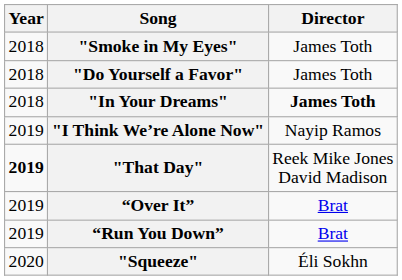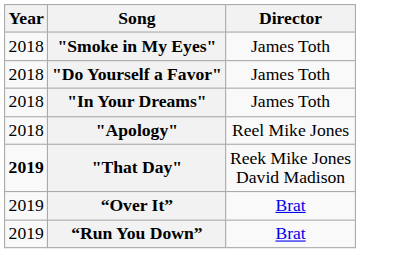 <table class="wikitable plainrowheaders" style=text-align:center;>
 <tr>
 <th>Year</th>
 <th>Song</th>
 <th>Director</th>
 </tr>
 <tr>
 <td>2018</td>
 <th scope="row">"Smoke in My Eyes"</th>
 <td>James Toth</td>
 </tr>
 <tr>
 <td>2018</td>
 <th scope="row">"Do Yourself a Favor"</th>
 <td>James Toth</td>
 </tr>
 <tr>
 <td>2018</td>
 <th scope="row">"In Your Dreams"</th>
-<td><strong>James Toth</strong></td>
+<td>James Toth</td>
 </tr>
 <tr>
-<td>2019</td>
-<th scope="row">"I Think We’re Alone Now"</th>
-<td>Nayip Ramos</td>
+<td>2018</td>
+<th scope="row">"Apology"</th>
+<td>Reel Mike Jones</td>
 </tr>
 <tr>
 <td><strong>2019</strong></td>
 <th scope="row">"That Day"</th>
 <td>Reek Mike Jones<br>David Madison</td>
 </tr>
 <tr>
 <td>2019</td>
 <th scope="row">“Over It”</th>
 <td><a href='#'>Brat</a></td>
 </tr>
 <tr>
 <td>2019</td>
 <th scope="row">“Run You Down”</th>
 <td><a href='#'>Brat</a></td>
 </tr>
-<tr>
-<td>2020</td>
-<th scope="row">"Squeeze"</th>
-<td>Éli Sokhn</td>
-</tr>
 </table>
